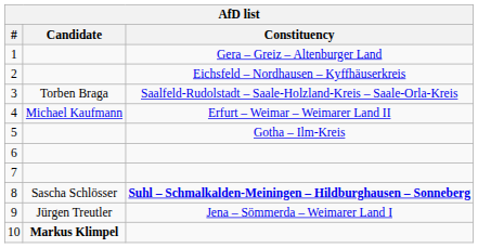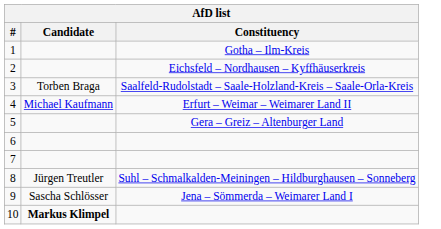 <table class="wikitable mw-collapsible mw-collapsed" style="text-align:center">
 <tr>
 <th colspan=3>AfD list</th>
 </tr>
 <tr>
 <th>#</th>
 <th>Candidate</th>
 <th>Constituency</th>
 </tr>
 <tr>
 <td>1</td>
 <td></td>
-<td><a href='#'>Gera – Greiz – Altenburger Land</a></td>
+<td><a href='#'>Gotha – Ilm-Kreis</a></td>
 </tr>
 <tr>
 <td>2</td>
 <td></td>
 <td><a href='#'>Eichsfeld – Nordhausen – Kyffhäuserkreis</a></td>
 </tr>
 <tr>
 <td>3</td>
 <td>Torben Braga</td>
 <td><a href='#'>Saalfeld-Rudolstadt – Saale-Holzland-Kreis – Saale-Orla-Kreis</a></td>
 </tr>
 <tr>
 <td>4</td>
 <td><a href='#'>Michael Kaufmann</a></td>
 <td><a href='#'>Erfurt – Weimar – Weimarer Land II</a></td>
 </tr>
 <tr>
 <td>5</td>
 <td></td>
-<td><a href='#'>Gotha – Ilm-Kreis</a></td>
+<td><a href='#'>Gera – Greiz – Altenburger Land</a></td>
 </tr>
 <tr>
 <td>6</td>
 <td></td>
 <td></td>
 </tr>
 <tr>
 <td>7</td>
 <td></td>
 <td></td>
 </tr>
 <tr>
 <td>8</td>
-<td>Sascha Schlösser</td>
-<td><strong><a href='#'>Suhl – Schmalkalden-Meiningen – Hildburghausen – Sonneberg</a></strong></td>
+<td>Jürgen Treutler</td>
+<td><a href='#'>Suhl – Schmalkalden-Meiningen – Hildburghausen – Sonneberg</a></td>
 </tr>
 <tr>
 <td>9</td>
-<td>Jürgen Treutler</td>
+<td>Sascha Schlösser</td>
 <td><a href='#'>Jena – Sömmerda – Weimarer Land I</a></td>
 </tr>
 <tr>
 <td>10</td>
 <td><strong>Markus Klimpel</strong></td>
 <td></td>
 </tr>
 </table>
